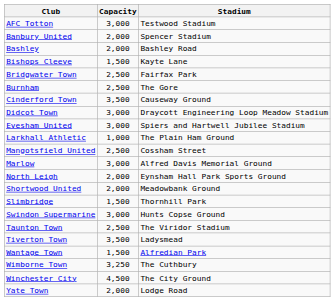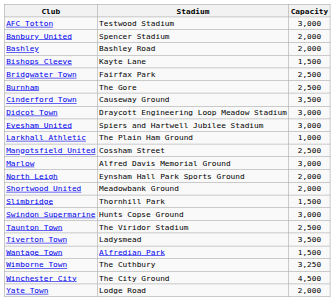 <table class="wikitable sortable">
 <tr>
 <th>Club</th>
+<th>Stadium</th>
 <th>Capacity</th>
-<th>Stadium</th>
 </tr>
 <tr>
 <td><a href='#'>AFC Totton</a></td>
+<td>Testwood Stadium</td>
 <td align="center">3,000</td>
-<td>Testwood Stadium</td>
 </tr>
 <tr>
 <td><a href='#'>Banbury United</a></td>
+<td>Spencer Stadium</td>
 <td align="center">2,000</td>
-<td>Spencer Stadium</td>
 </tr>
 <tr>
 <td><a href='#'>Bashley</a></td>
+<td>Bashley Road</td>
 <td align="center">2,000</td>
-<td>Bashley Road</td>
 </tr>
 <tr>
 <td><a href='#'>Bishops Cleeve</a></td>
+<td>Kayte Lane</td>
 <td align="center">1,500</td>
-<td>Kayte Lane</td>
 </tr>
 <tr>
 <td><a href='#'>Bridgwater Town</a></td>
+<td>Fairfax Park</td>
 <td align="center">2,500</td>
-<td>Fairfax Park</td>
 </tr>
 <tr>
 <td><a href='#'>Burnham</a></td>
+<td>The Gore</td>
 <td align="center">2,500</td>
-<td>The Gore</td>
 </tr>
 <tr>
 <td><a href='#'>Cinderford Town</a></td>
+<td>Causeway Ground</td>
 <td align="center">3,500</td>
-<td>Causeway Ground</td>
 </tr>
 <tr>
 <td><a href='#'>Didcot Town</a></td>
+<td>Draycott Engineering Loop Meadow Stadium</td>
 <td align="center">3,000</td>
-<td>Draycott Engineering Loop Meadow Stadium</td>
 </tr>
 <tr>
 <td><a href='#'>Evesham United</a></td>
+<td>Spiers and Hartwell Jubilee Stadium</td>
 <td align="center">3,000</td>
-<td>Spiers and Hartwell Jubilee Stadium</td>
 </tr>
 <tr>
 <td><a href='#'>Larkhall Athletic</a></td>
+<td>The Plain Ham Ground</td>
 <td align="center">1,000</td>
-<td>The Plain Ham Ground</td>
 </tr>
 <tr>
 <td><a href='#'>Mangotsfield United</a></td>
+<td>Cossham Street</td>
 <td align="center">2,500</td>
-<td>Cossham Street</td>
 </tr>
 <tr>
 <td><a href='#'>Marlow</a></td>
+<td>Alfred Davis Memorial Ground</td>
 <td align="center">3,000</td>
-<td>Alfred Davis Memorial Ground</td>
 </tr>
 <tr>
 <td><a href='#'>North Leigh</a></td>
+<td>Eynsham Hall Park Sports Ground</td>
 <td align="center">2,000</td>
-<td>Eynsham Hall Park Sports Ground</td>
 </tr>
 <tr>
 <td><a href='#'>Shortwood United</a></td>
+<td>Meadowbank Ground</td>
 <td align="center">2,000</td>
-<td>Meadowbank Ground</td>
 </tr>
 <tr>
 <td><a href='#'>Slimbridge</a></td>
+<td>Thornhill Park</td>
 <td align="center">1,500</td>
-<td>Thornhill Park</td>
 </tr>
 <tr>
 <td><a href='#'>Swindon Supermarine</a></td>
+<td>Hunts Copse Ground</td>
 <td align="center">3,000</td>
-<td>Hunts Copse Ground</td>
 </tr>
 <tr>
 <td><a href='#'>Taunton Town</a></td>
+<td>The Viridor Stadium</td>
 <td align="center">2,500</td>
-<td>The Viridor Stadium</td>
 </tr>
 <tr>
 <td><a href='#'>Tiverton Town</a></td>
+<td>Ladysmead</td>
 <td align="center">3,500</td>
-<td>Ladysmead</td>
 </tr>
 <tr>
 <td><a href='#'>Wantage Town</a></td>
+<td><a href='#'>Alfredian Park</a></td>
 <td align="center">1,500</td>
-<td><a href='#'>Alfredian Park</a></td>
 </tr>
 <tr>
 <td><a href='#'>Wimborne Town</a></td>
+<td>The Cuthbury</td>
 <td align="center">3,250</td>
-<td>The Cuthbury</td>
 </tr>
 <tr>
 <td><a href='#'>Winchester City</a></td>
+<td>The City Ground</td>
 <td align="center">4,500</td>
-<td>The City Ground</td>
 </tr>
 <tr>
 <td><a href='#'>Yate Town</a></td>
+<td>Lodge Road</td>
 <td align="center">2,000</td>
-<td>Lodge Road</td>
 </tr>
 </table>
